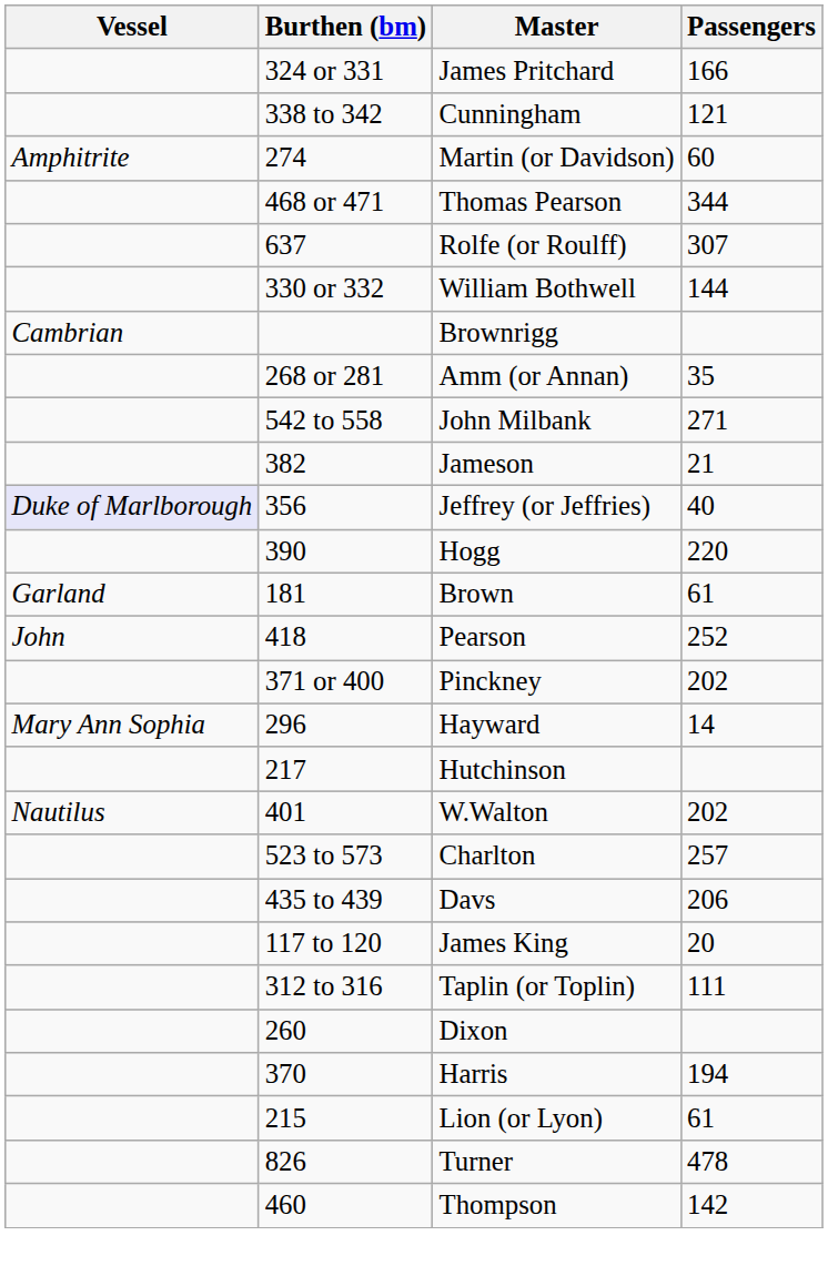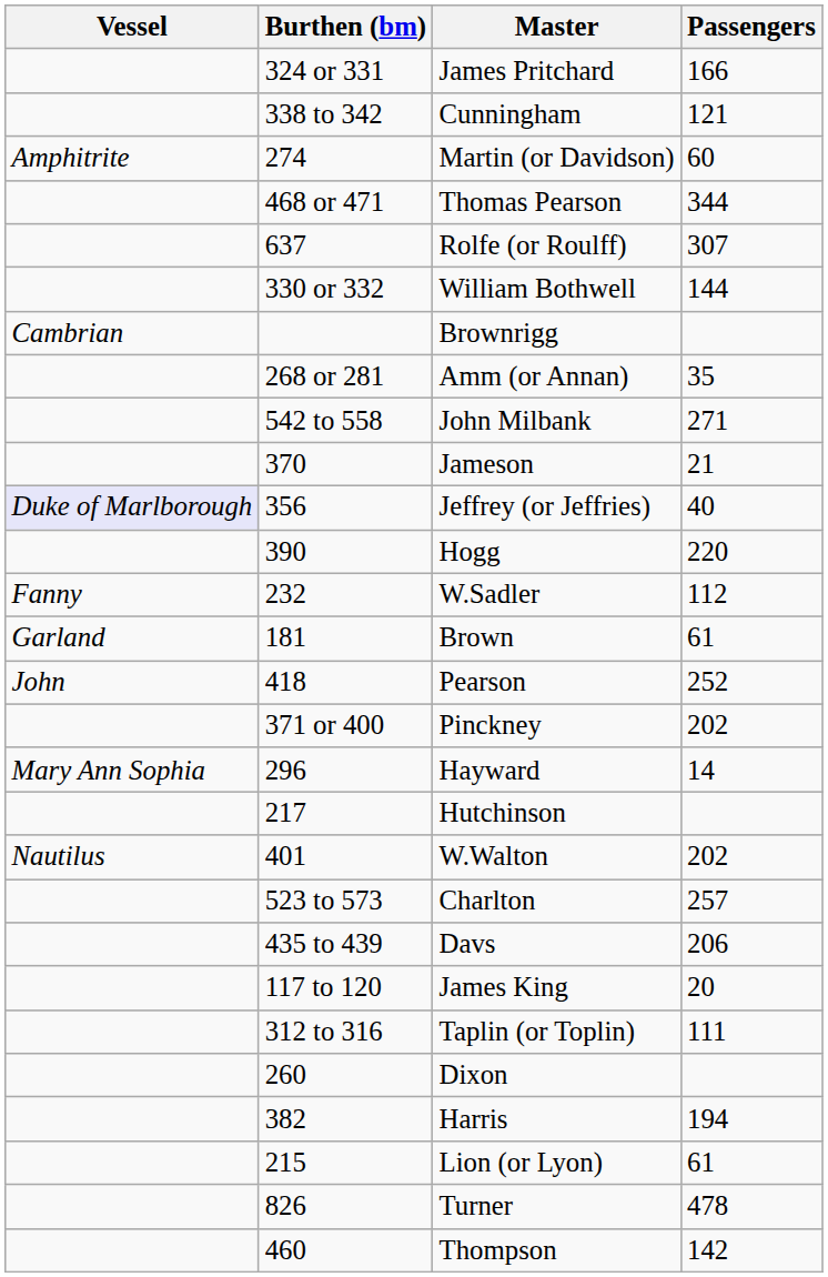 <table class="sortable wikitable">
 <tr>
 <th>Vessel</th>
 <th>Burthen (<a href='#'>bm</a>)</th>
 <th>Master</th>
 <th>Passengers</th>
 </tr>
 <tr>
 <td></td>
 <td>324 or 331</td>
 <td>James Pritchard</td>
 <td>166</td>
 </tr>
 <tr>
 <td></td>
 <td>338 to 342</td>
 <td>Cunningham</td>
 <td>121</td>
 </tr>
 <tr>
 <td><em>Amphitrite</em></td>
 <td>274</td>
 <td>Martin (or Davidson)</td>
 <td>60</td>
 </tr>
 <tr>
 <td></td>
 <td>468 or 471</td>
 <td>Thomas Pearson</td>
 <td>344</td>
 </tr>
 <tr>
 <td></td>
 <td>637</td>
 <td>Rolfe (or Roulff)</td>
 <td>307</td>
 </tr>
 <tr>
 <td></td>
 <td>330 or 332</td>
 <td>William Bothwell</td>
 <td>144</td>
 </tr>
 <tr>
 <td><em>Cambrian</em></td>
 <td></td>
 <td>Brownrigg</td>
 <td></td>
 </tr>
 <tr>
 <td></td>
 <td>268 or 281</td>
 <td>Amm (or Annan)</td>
 <td>35</td>
 </tr>
 <tr>
 <td></td>
 <td>542 to 558</td>
 <td>John Milbank</td>
 <td>271</td>
 </tr>
 <tr>
 <td></td>
-<td>382</td>
+<td>370</td>
 <td>Jameson</td>
 <td>21</td>
 </tr>
 <tr>
 <td style="background: lavender;"><em>Duke of Marlborough</em></td>
 <td>356</td>
 <td>Jeffrey (or Jeffries)</td>
 <td>40</td>
 </tr>
 <tr>
 <td></td>
 <td>390</td>
 <td>Hogg</td>
 <td>220</td>
+</tr>
+<tr>
+<td><em>Fanny</em></td>
+<td>232</td>
+<td>W.Sadler</td>
+<td>112</td>
 </tr>
 <tr>
 <td><em>Garland</em></td>
 <td>181</td>
 <td>Brown</td>
 <td>61</td>
 </tr>
 <tr>
 <td><em>John</em></td>
 <td>418</td>
 <td>Pearson</td>
 <td>252</td>
 </tr>
 <tr>
 <td></td>
 <td>371 or 400</td>
 <td>Pinckney</td>
 <td>202</td>
 </tr>
 <tr>
 <td><em>Mary Ann Sophia</em></td>
 <td>296</td>
 <td>Hayward</td>
 <td>14</td>
 </tr>
 <tr>
 <td></td>
 <td>217</td>
 <td>Hutchinson</td>
 <td></td>
 </tr>
 <tr>
 <td><em>Nautilus</em></td>
 <td>401</td>
 <td>W.Walton</td>
 <td>202</td>
 </tr>
 <tr>
 <td></td>
 <td>523 to 573</td>
 <td>Charlton</td>
 <td>257</td>
 </tr>
 <tr>
 <td></td>
 <td>435 to 439</td>
 <td>Davs</td>
 <td>206</td>
 </tr>
 <tr>
 <td></td>
 <td>117 to 120</td>
 <td>James King</td>
 <td>20</td>
 </tr>
 <tr>
 <td></td>
 <td>312 to 316</td>
 <td>Taplin (or Toplin)</td>
 <td>111</td>
 </tr>
 <tr>
 <td></td>
 <td>260</td>
 <td>Dixon</td>
 <td></td>
 </tr>
 <tr>
 <td></td>
-<td>370</td>
+<td>382</td>
 <td>Harris</td>
 <td>194</td>
 </tr>
 <tr>
 <td></td>
 <td>215</td>
 <td>Lion (or Lyon)</td>
 <td>61</td>
 </tr>
 <tr>
 <td></td>
 <td>826</td>
 <td>Turner</td>
 <td>478</td>
 </tr>
 <tr>
 <td></td>
 <td>460</td>
 <td>Thompson</td>
 <td>142</td>
 </tr>
 <tr>
 </tr>
 </table>
